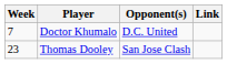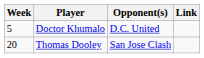 <table class=wikitable>
 <tr>
 <th>Week</th>
 <th>Player</th>
 <th>Opponent(s)</th>
 <th>Link</th>
 </tr>
 <tr>
-<td>7</td>
+<td>5</td>
 <td> <a href='#'>Doctor Khumalo</a></td>
 <td><a href='#'>D.C. United</a></td>
 <td></td>
 </tr>
 <tr>
-<td>23</td>
+<td>20</td>
 <td> <a href='#'>Thomas Dooley</a></td>
 <td><a href='#'>San Jose Clash</a></td>
 <td></td>
 </tr>
 </table>
